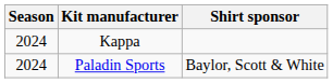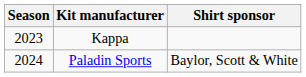 <table class="wikitable" style="text-align: center">
 <tr>
 <th>Season</th>
 <th>Kit manufacturer</th>
 <th>Shirt sponsor</th>
 </tr>
 <tr>
-<td>2024</td>
+<td>2023</td>
 <td>Kappa</td>
 <td></td>
 </tr>
 <tr>
 <td>2024</td>
 <td><a href='#'>Paladin Sports</a></td>
 <td>Baylor, Scott & White</td>
 </tr>
 </table>
